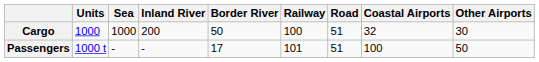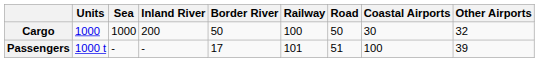 <table class="wikitable">
 <tr>
 <th scope="col"></th>
 <th scope="col">Units</th>
 <th scope="col">Sea</th>
 <th scope="col">Inland River</th>
 <th scope="col">Border River</th>
 <th scope="col">Railway</th>
 <th scope="col">Road</th>
 <th scope="col">Coastal Airports</th>
 <th scope="col">Other Airports</th>
 </tr>
 <tr>
 <th scope="row">Cargo</th>
 <td><a href='#'>1000</a></td>
 <td>1000</td>
 <td>200</td>
 <td>50</td>
 <td>100</td>
-<td>51</td>
+<td>50</td>
+<td>30</td>
 <td>32</td>
-<td>30</td>
 </tr>
 <tr>
 <th scope="row">Passengers</th>
 <td><a href='#'>1000 t</a></td>
 <td>-</td>
 <td>-</td>
 <td>17</td>
 <td>101</td>
 <td>51</td>
 <td>100</td>
-<td>50</td>
+<td>39</td>
 </tr>
 </table>
